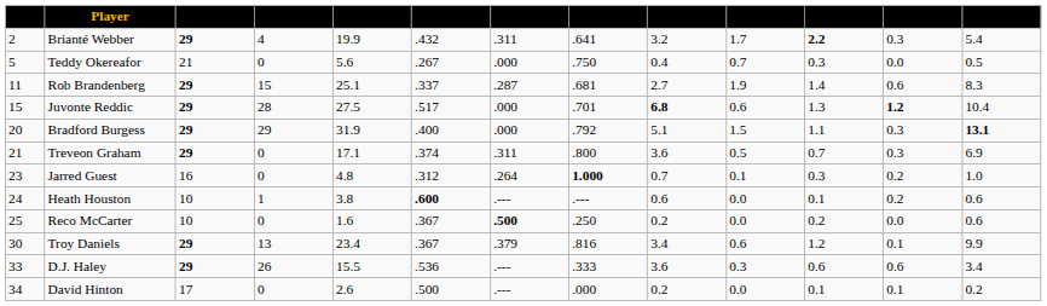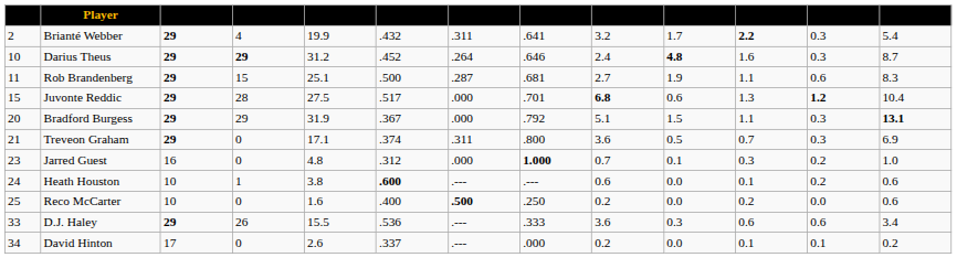 <table class="wikitable sortable" style="font-size: 90%">
 <tr>
 <th style="background:#000000; color:#F8B800" width="3%"></th>
 <th style="background:#000000; color:#F8B800" width="10%">Player</th>
 <th style="background:#000000; color:#F8B800" width="6%"></th>
 <th style="background:#000000; color:#F8B800" width="6%"></th>
 <th style="background:#000000; color:#F8B800" width="6%"></th>
 <th style="background:#000000; color:#F8B800" width="6%"></th>
 <th style="background:#000000; color:#F8B800" width="6%"></th>
 <th style="background:#000000; color:#F8B800" width="6%"></th>
 <th style="background:#000000; color:#F8B800" width="6%"></th>
 <th style="background:#000000; color:#F8B800" width="6%"></th>
 <th style="background:#000000; color:#F8B800" width="6%"></th>
 <th style="background:#000000; color:#F8B800" width="6%"></th>
 <th style="background:#000000; color:#F8B800" width="6%"></th>
 </tr>
 <tr>
 <td>2</td>
 <td>Brianté Webber</td>
 <td> <strong>29</strong></td>
 <td> 4</td>
 <td> 19.9</td>
 <td> .432</td>
 <td> .311</td>
 <td> .641</td>
 <td> 3.2</td>
 <td> 1.7</td>
 <td> <strong>2.2</strong></td>
 <td> 0.3</td>
 <td> 5.4</td>
 </tr>
 <tr>
-<td>5</td>
-<td>Teddy Okereafor</td>
-<td> 21</td>
-<td> 0</td>
-<td> 5.6</td>
-<td> .267</td>
-<td> .000</td>
-<td> .750</td>
-<td> 0.4</td>
-<td> 0.7</td>
+<td>10</td>
+<td>Darius Theus</td>
+<td> <strong>29</strong></td>
+<td> <strong>29</strong></td>
+<td> 31.2</td>
+<td> .452</td>
+<td> .264</td>
+<td> .646</td>
+<td> 2.4</td>
+<td> <strong>4.8</strong></td>
+<td> 1.6</td>
 <td> 0.3</td>
-<td> 0.0</td>
-<td> 0.5</td>
+<td> 8.7</td>
 </tr>
 <tr>
 <td>11</td>
 <td>Rob Brandenberg</td>
 <td> <strong>29</strong></td>
 <td> 15</td>
 <td> 25.1</td>
-<td> .337</td>
+<td> .500</td>
 <td> .287</td>
 <td> .681</td>
 <td> 2.7</td>
 <td> 1.9</td>
-<td> 1.4</td>
+<td> 1.1</td>
 <td> 0.6</td>
 <td> 8.3</td>
 </tr>
 <tr>
 <td>15</td>
 <td>Juvonte Reddic</td>
 <td> <strong>29</strong></td>
 <td> 28</td>
 <td> 27.5</td>
 <td> .517</td>
 <td> .000</td>
 <td> .701</td>
 <td> <strong>6.8</strong></td>
 <td> 0.6</td>
 <td> 1.3</td>
 <td> <strong>1.2</strong></td>
 <td> 10.4</td>
 </tr>
 <tr>
 <td>20</td>
 <td>Bradford Burgess</td>
 <td> <strong>29</strong></td>
 <td> 29</td>
 <td> 31.9</td>
-<td> .400</td>
+<td> .367</td>
 <td> .000</td>
 <td> .792</td>
 <td> 5.1</td>
 <td> 1.5</td>
 <td> 1.1</td>
 <td> 0.3</td>
 <td> <strong>13.1</strong></td>
 </tr>
 <tr>
 <td>21</td>
 <td>Treveon Graham</td>
 <td> <strong>29</strong></td>
 <td> 0</td>
 <td> 17.1</td>
 <td> .374</td>
 <td> .311</td>
 <td> .800</td>
 <td> 3.6</td>
 <td> 0.5</td>
 <td> 0.7</td>
 <td> 0.3</td>
 <td> 6.9</td>
 </tr>
 <tr>
 <td>23</td>
 <td>Jarred Guest</td>
 <td> 16</td>
 <td> 0</td>
 <td> 4.8</td>
 <td> .312</td>
-<td> .264</td>
+<td> .000</td>
 <td> <strong>1.000</strong></td>
 <td> 0.7</td>
 <td> 0.1</td>
 <td> 0.3</td>
 <td> 0.2</td>
 <td> 1.0</td>
 </tr>
 <tr>
 <td>24</td>
 <td>Heath Houston</td>
 <td> 10</td>
 <td> 1</td>
 <td> 3.8</td>
 <td> <strong>.600</strong></td>
 <td> .---</td>
 <td> .---</td>
 <td> 0.6</td>
 <td> 0.0</td>
 <td> 0.1</td>
 <td> 0.2</td>
 <td> 0.6</td>
 </tr>
 <tr>
 <td>25</td>
 <td>Reco McCarter</td>
 <td> 10</td>
 <td> 0</td>
 <td> 1.6</td>
-<td> .367</td>
+<td> .400</td>
 <td> <strong>.500</strong></td>
 <td> .250</td>
 <td> 0.2</td>
 <td> 0.0</td>
 <td> 0.2</td>
 <td> 0.0</td>
 <td> 0.6</td>
-</tr>
-<tr>
-<td>30</td>
-<td>Troy Daniels</td>
-<td> <strong>29</strong></td>
-<td> 13</td>
-<td> 23.4</td>
-<td> .367</td>
-<td> .379</td>
-<td> .816</td>
-<td> 3.4</td>
-<td> 0.6</td>
-<td> 1.2</td>
-<td> 0.1</td>
-<td> 9.9</td>
 </tr>
 <tr>
 <td>33</td>
 <td>D.J. Haley</td>
 <td> <strong>29</strong></td>
 <td> 26</td>
 <td> 15.5</td>
 <td> .536</td>
 <td> .---</td>
 <td> .333</td>
 <td> 3.6</td>
 <td> 0.3</td>
 <td> 0.6</td>
 <td> 0.6</td>
 <td> 3.4</td>
 </tr>
 <tr>
 <td>34</td>
 <td>David Hinton</td>
 <td> 17</td>
 <td> 0</td>
 <td> 2.6</td>
-<td> .500</td>
+<td> .337</td>
 <td> .---</td>
 <td> .000</td>
 <td> 0.2</td>
 <td> 0.0</td>
 <td> 0.1</td>
 <td> 0.1</td>
 <td> 0.2</td>
 </tr>
 </table>
